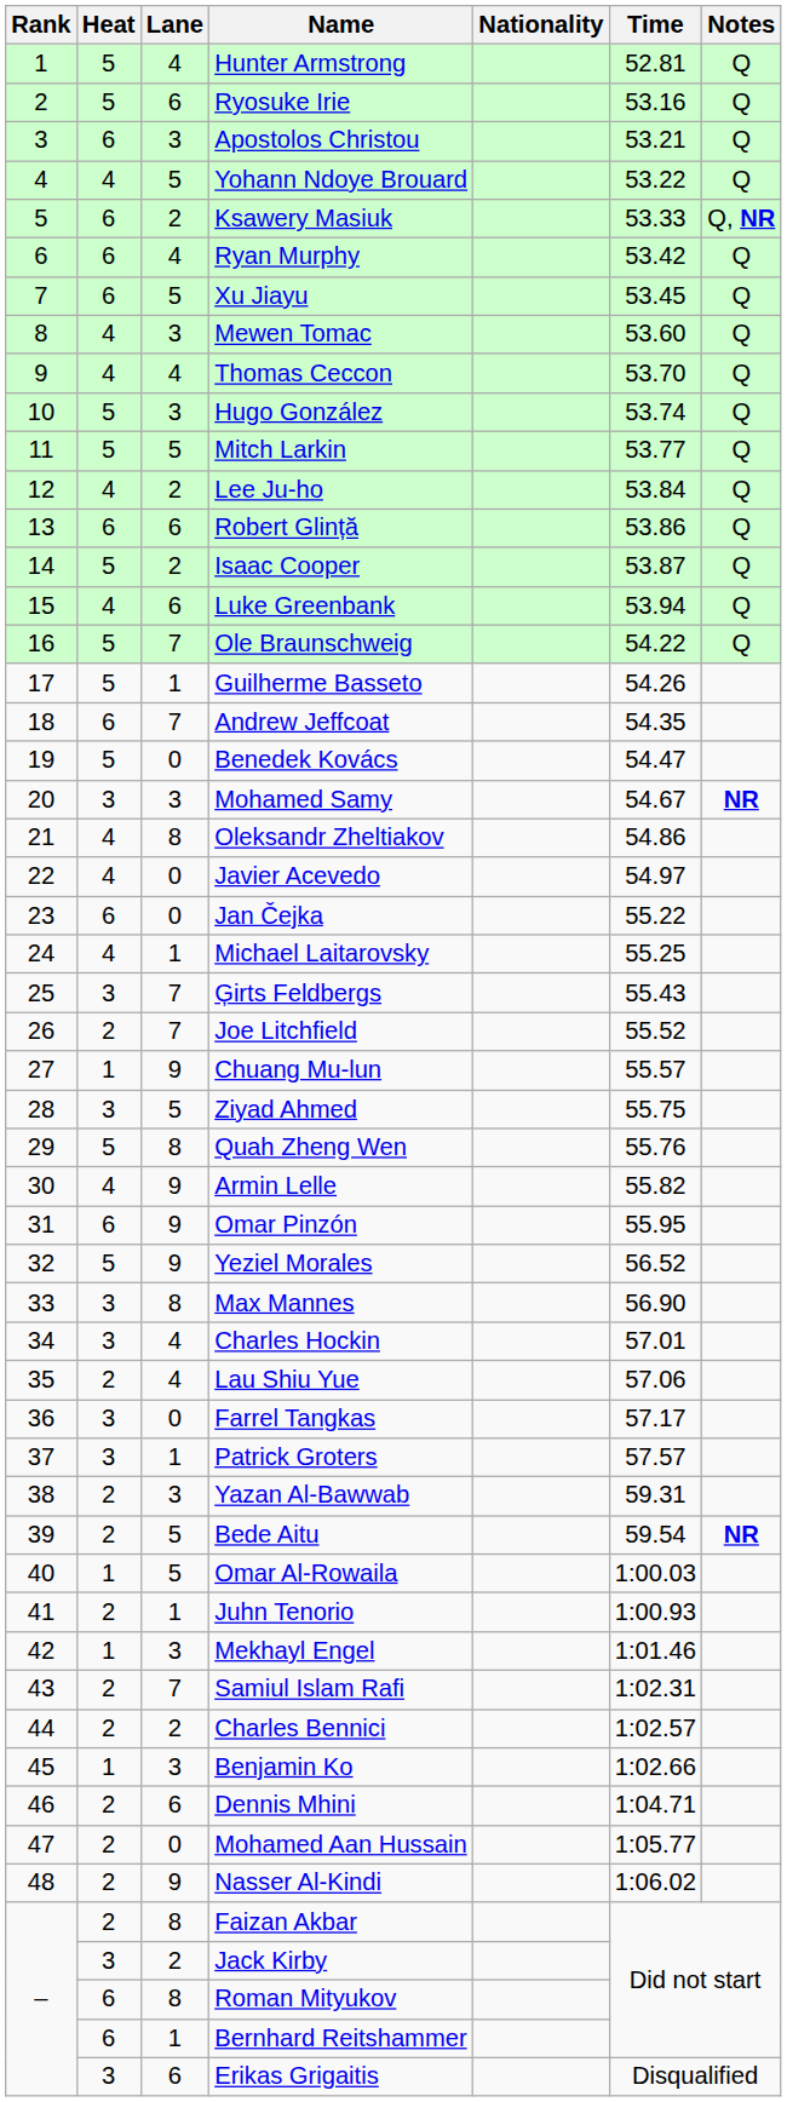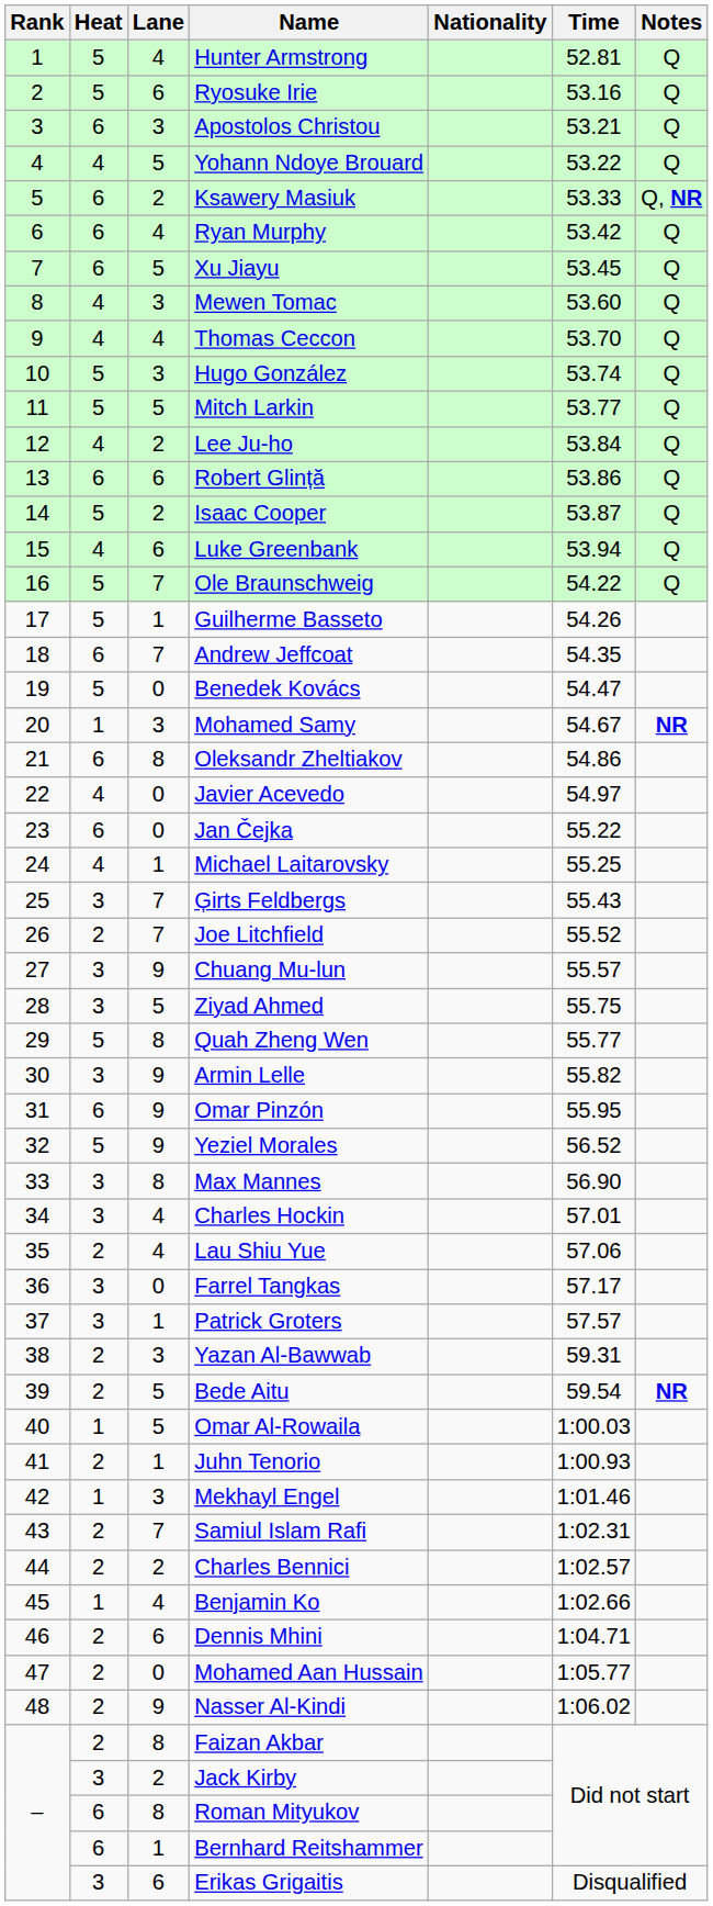 <table class="wikitable sortable" style="text-align:center">
 <tr>
 <th>Rank</th>
 <th>Heat</th>
 <th>Lane</th>
 <th>Name</th>
 <th>Nationality</th>
 <th>Time</th>
 <th>Notes</th>
 </tr>
 <tr bgcolor=ccffcc>
 <td>1</td>
 <td>5</td>
 <td>4</td>
 <td align=left><a href='#'>Hunter Armstrong</a></td>
 <td align=left></td>
 <td>52.81</td>
 <td>Q</td>
 </tr>
 <tr bgcolor=ccffcc>
 <td>2</td>
 <td>5</td>
 <td>6</td>
 <td align=left><a href='#'>Ryosuke Irie</a></td>
 <td align=left></td>
 <td>53.16</td>
 <td>Q</td>
 </tr>
 <tr bgcolor=ccffcc>
 <td>3</td>
 <td>6</td>
 <td>3</td>
 <td align=left><a href='#'>Apostolos Christou</a></td>
 <td align=left></td>
 <td>53.21</td>
 <td>Q</td>
 </tr>
 <tr bgcolor=ccffcc>
 <td>4</td>
 <td>4</td>
 <td>5</td>
 <td align=left><a href='#'>Yohann Ndoye Brouard</a></td>
 <td align=left></td>
 <td>53.22</td>
 <td>Q</td>
 </tr>
 <tr bgcolor=ccffcc>
 <td>5</td>
 <td>6</td>
 <td>2</td>
 <td align=left><a href='#'>Ksawery Masiuk</a></td>
 <td align=left></td>
 <td>53.33</td>
 <td>Q, <strong><a href='#'>NR</a></strong></td>
 </tr>
 <tr bgcolor=ccffcc>
 <td>6</td>
 <td>6</td>
 <td>4</td>
 <td align=left><a href='#'>Ryan Murphy</a></td>
 <td align=left></td>
 <td>53.42</td>
 <td>Q</td>
 </tr>
 <tr bgcolor=ccffcc>
 <td>7</td>
 <td>6</td>
 <td>5</td>
 <td align=left><a href='#'>Xu Jiayu</a></td>
 <td align=left></td>
 <td>53.45</td>
 <td>Q</td>
 </tr>
 <tr bgcolor=ccffcc>
 <td>8</td>
 <td>4</td>
 <td>3</td>
 <td align=left><a href='#'>Mewen Tomac</a></td>
 <td align=left></td>
 <td>53.60</td>
 <td>Q</td>
 </tr>
 <tr bgcolor=ccffcc>
 <td>9</td>
 <td>4</td>
 <td>4</td>
 <td align=left><a href='#'>Thomas Ceccon</a></td>
 <td align=left></td>
 <td>53.70</td>
 <td>Q</td>
 </tr>
 <tr bgcolor=ccffcc>
 <td>10</td>
 <td>5</td>
 <td>3</td>
 <td align=left><a href='#'>Hugo González</a></td>
 <td align=left></td>
 <td>53.74</td>
 <td>Q</td>
 </tr>
 <tr bgcolor=ccffcc>
 <td>11</td>
 <td>5</td>
 <td>5</td>
 <td align=left><a href='#'>Mitch Larkin</a></td>
 <td align=left></td>
 <td>53.77</td>
 <td>Q</td>
 </tr>
 <tr bgcolor=ccffcc>
 <td>12</td>
 <td>4</td>
 <td>2</td>
 <td align=left><a href='#'>Lee Ju-ho</a></td>
 <td align=left></td>
 <td>53.84</td>
 <td>Q</td>
 </tr>
 <tr bgcolor=ccffcc>
 <td>13</td>
 <td>6</td>
 <td>6</td>
 <td align=left><a href='#'>Robert Glință</a></td>
 <td align=left></td>
 <td>53.86</td>
 <td>Q</td>
 </tr>
 <tr bgcolor=ccffcc>
 <td>14</td>
 <td>5</td>
 <td>2</td>
 <td align=left><a href='#'>Isaac Cooper</a></td>
 <td align=left></td>
 <td>53.87</td>
 <td>Q</td>
 </tr>
 <tr bgcolor=ccffcc>
 <td>15</td>
 <td>4</td>
 <td>6</td>
 <td align=left><a href='#'>Luke Greenbank</a></td>
 <td align=left></td>
 <td>53.94</td>
 <td>Q</td>
 </tr>
 <tr bgcolor=ccffcc>
 <td>16</td>
 <td>5</td>
 <td>7</td>
 <td align=left><a href='#'>Ole Braunschweig</a></td>
 <td align=left></td>
 <td>54.22</td>
 <td>Q</td>
 </tr>
 <tr>
 <td>17</td>
 <td>5</td>
 <td>1</td>
 <td align=left><a href='#'>Guilherme Basseto</a></td>
 <td align=left></td>
 <td>54.26</td>
 <td></td>
 </tr>
 <tr>
 <td>18</td>
 <td>6</td>
 <td>7</td>
 <td align=left><a href='#'>Andrew Jeffcoat</a></td>
 <td align=left></td>
 <td>54.35</td>
 <td></td>
 </tr>
 <tr>
 <td>19</td>
 <td>5</td>
 <td>0</td>
 <td align=left><a href='#'>Benedek Kovács</a></td>
 <td align=left></td>
 <td>54.47</td>
 <td></td>
 </tr>
 <tr>
 <td>20</td>
-<td>3</td>
+<td>1</td>
 <td>3</td>
 <td align=left><a href='#'>Mohamed Samy</a></td>
 <td align=left></td>
 <td>54.67</td>
 <td><strong><a href='#'>NR</a></strong></td>
 </tr>
 <tr>
 <td>21</td>
-<td>4</td>
+<td>6</td>
 <td>8</td>
 <td align=left><a href='#'>Oleksandr Zheltiakov</a></td>
 <td align=left></td>
 <td>54.86</td>
 <td></td>
 </tr>
 <tr>
 <td>22</td>
 <td>4</td>
 <td>0</td>
 <td align=left><a href='#'>Javier Acevedo</a></td>
 <td align=left></td>
 <td>54.97</td>
 <td></td>
 </tr>
 <tr>
 <td>23</td>
 <td>6</td>
 <td>0</td>
 <td align=left><a href='#'>Jan Čejka</a></td>
 <td align=left></td>
 <td>55.22</td>
 <td></td>
 </tr>
 <tr>
 <td>24</td>
 <td>4</td>
 <td>1</td>
 <td align=left><a href='#'>Michael Laitarovsky</a></td>
 <td align=left></td>
 <td>55.25</td>
 <td></td>
 </tr>
 <tr>
 <td>25</td>
 <td>3</td>
 <td>7</td>
 <td align=left><a href='#'>Ģirts Feldbergs</a></td>
 <td align=left></td>
 <td>55.43</td>
 <td></td>
 </tr>
 <tr>
 <td>26</td>
 <td>2</td>
 <td>7</td>
 <td align=left><a href='#'>Joe Litchfield</a></td>
 <td align=left></td>
 <td>55.52</td>
 <td></td>
 </tr>
 <tr>
 <td>27</td>
-<td>1</td>
+<td>3</td>
 <td>9</td>
 <td align=left><a href='#'>Chuang Mu-lun</a></td>
 <td align=left></td>
 <td>55.57</td>
 <td></td>
 </tr>
 <tr>
 <td>28</td>
 <td>3</td>
 <td>5</td>
 <td align=left><a href='#'>Ziyad Ahmed</a></td>
 <td align=left></td>
 <td>55.75</td>
 <td></td>
 </tr>
 <tr>
 <td>29</td>
 <td>5</td>
 <td>8</td>
 <td align=left><a href='#'>Quah Zheng Wen</a></td>
 <td align=left></td>
-<td>55.76</td>
+<td>55.77</td>
 <td></td>
 </tr>
 <tr>
 <td>30</td>
-<td>4</td>
+<td>3</td>
 <td>9</td>
 <td align=left><a href='#'>Armin Lelle</a></td>
 <td align=left></td>
 <td>55.82</td>
 <td></td>
 </tr>
 <tr>
 <td>31</td>
 <td>6</td>
 <td>9</td>
 <td align=left><a href='#'>Omar Pinzón</a></td>
 <td align=left></td>
 <td>55.95</td>
 <td></td>
 </tr>
 <tr>
 <td>32</td>
 <td>5</td>
 <td>9</td>
 <td align=left><a href='#'>Yeziel Morales</a></td>
 <td align=left></td>
 <td>56.52</td>
 <td></td>
 </tr>
 <tr>
 <td>33</td>
 <td>3</td>
 <td>8</td>
 <td align=left><a href='#'>Max Mannes</a></td>
 <td align=left></td>
 <td>56.90</td>
 <td></td>
 </tr>
 <tr>
 <td>34</td>
 <td>3</td>
 <td>4</td>
 <td align=left><a href='#'>Charles Hockin</a></td>
 <td align=left></td>
 <td>57.01</td>
 <td></td>
 </tr>
 <tr>
 <td>35</td>
 <td>2</td>
 <td>4</td>
 <td align=left><a href='#'>Lau Shiu Yue</a></td>
 <td align=left></td>
 <td>57.06</td>
 <td></td>
 </tr>
 <tr>
 <td>36</td>
 <td>3</td>
 <td>0</td>
 <td align=left><a href='#'>Farrel Tangkas</a></td>
 <td align=left></td>
 <td>57.17</td>
 <td></td>
 </tr>
 <tr>
 <td>37</td>
 <td>3</td>
 <td>1</td>
 <td align=left><a href='#'>Patrick Groters</a></td>
 <td align=left></td>
 <td>57.57</td>
 <td></td>
 </tr>
 <tr>
 <td>38</td>
 <td>2</td>
 <td>3</td>
 <td align=left><a href='#'>Yazan Al-Bawwab</a></td>
 <td align=left></td>
 <td>59.31</td>
 <td></td>
 </tr>
 <tr>
 <td>39</td>
 <td>2</td>
 <td>5</td>
 <td align=left><a href='#'>Bede Aitu</a></td>
 <td align=left></td>
 <td>59.54</td>
 <td><strong><a href='#'>NR</a></strong></td>
 </tr>
 <tr>
 <td>40</td>
 <td>1</td>
 <td>5</td>
 <td align=left><a href='#'>Omar Al-Rowaila</a></td>
 <td align=left></td>
 <td>1:00.03</td>
 <td></td>
 </tr>
 <tr>
 <td>41</td>
 <td>2</td>
 <td>1</td>
 <td align=left><a href='#'>Juhn Tenorio</a></td>
 <td align=left></td>
 <td>1:00.93</td>
 <td></td>
 </tr>
 <tr>
 <td>42</td>
 <td>1</td>
 <td>3</td>
 <td align=left><a href='#'>Mekhayl Engel</a></td>
 <td align=left></td>
 <td>1:01.46</td>
 <td></td>
 </tr>
 <tr>
 <td>43</td>
 <td>2</td>
 <td>7</td>
 <td align=left><a href='#'>Samiul Islam Rafi</a></td>
 <td align=left></td>
 <td>1:02.31</td>
 <td></td>
 </tr>
 <tr>
 <td>44</td>
 <td>2</td>
 <td>2</td>
 <td align=left><a href='#'>Charles Bennici</a></td>
 <td align=left></td>
 <td>1:02.57</td>
 <td></td>
 </tr>
 <tr>
 <td>45</td>
 <td>1</td>
-<td>3</td>
+<td>4</td>
 <td align=left><a href='#'>Benjamin Ko</a></td>
 <td align=left></td>
 <td>1:02.66</td>
 <td></td>
 </tr>
 <tr>
 <td>46</td>
 <td>2</td>
 <td>6</td>
 <td align=left><a href='#'>Dennis Mhini</a></td>
 <td align=left></td>
 <td>1:04.71</td>
 <td></td>
 </tr>
 <tr>
 <td>47</td>
 <td>2</td>
 <td>0</td>
 <td align=left><a href='#'>Mohamed Aan Hussain</a></td>
 <td align=left></td>
 <td>1:05.77</td>
 <td></td>
 </tr>
 <tr>
 <td>48</td>
 <td>2</td>
 <td>9</td>
 <td align=left><a href='#'>Nasser Al-Kindi</a></td>
 <td align=left></td>
 <td>1:06.02</td>
 <td></td>
 </tr>
 <tr>
 <td rowspan=5>–</td>
 <td>2</td>
 <td>8</td>
 <td align=left><a href='#'>Faizan Akbar</a></td>
 <td align=left></td>
 <td colspan=2 rowspan=4>Did not start</td>
 </tr>
 <tr>
 <td>3</td>
 <td>2</td>
 <td align=left><a href='#'>Jack Kirby</a></td>
 <td align=left></td>
 </tr>
 <tr>
 <td>6</td>
 <td>8</td>
 <td align=left><a href='#'>Roman Mityukov</a></td>
 <td align=left></td>
 </tr>
 <tr>
 <td>6</td>
 <td>1</td>
 <td align=left><a href='#'>Bernhard Reitshammer</a></td>
 <td align=left></td>
 </tr>
 <tr>
 <td>3</td>
 <td>6</td>
 <td align=left><a href='#'>Erikas Grigaitis</a></td>
 <td align=left></td>
 <td colspan=2>Disqualified</td>
 </tr>
 </table>
